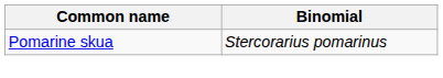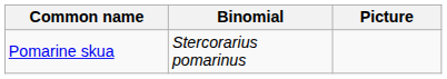 <table width=50% class="wikitable">
 <tr>
 <th width=30%>Common name</th>
 <th width=30%>Binomial</th>
+<th width=20%>Picture</th>
 </tr>
 <tr>
 <td><a href='#'>Pomarine skua</a></td>
 <td><em>Stercorarius pomarinus</em></td>
+<td></td>
 </tr>
 </table>
